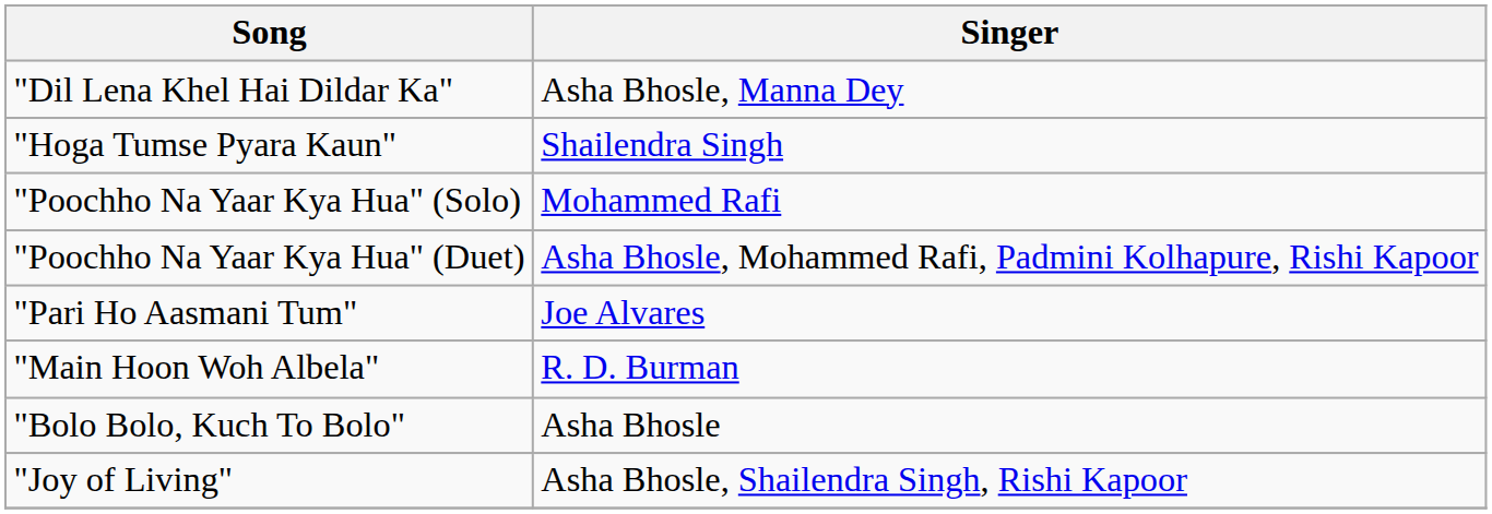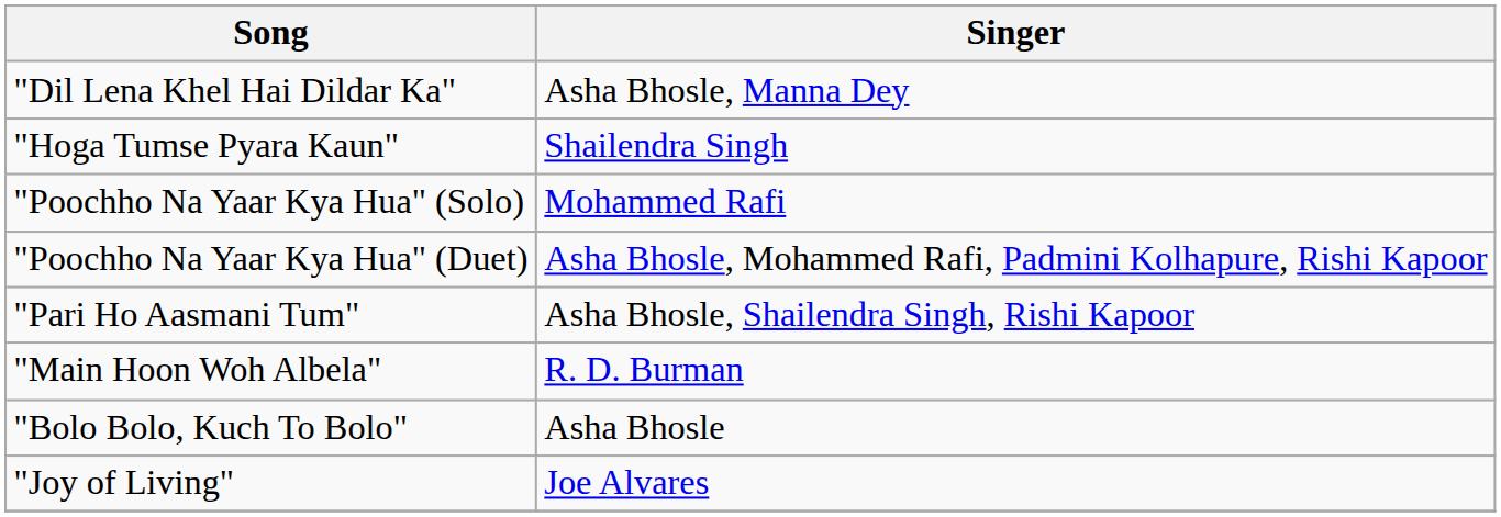 <table class=wikitable>
 <tr>
 <th>Song</th>
 <th>Singer</th>
 </tr>
 <tr>
 <td>"Dil Lena Khel Hai Dildar Ka"</td>
 <td>Asha Bhosle, <a href='#'>Manna Dey</a></td>
 </tr>
 <tr>
 <td>"Hoga Tumse Pyara Kaun"</td>
 <td><a href='#'>Shailendra Singh</a></td>
 </tr>
 <tr>
 <td>"Poochho Na Yaar Kya Hua" (Solo)</td>
 <td><a href='#'>Mohammed Rafi</a></td>
 </tr>
 <tr>
 <td>"Poochho Na Yaar Kya Hua" (Duet)</td>
 <td><a href='#'>Asha Bhosle</a>, Mohammed Rafi, <a href='#'>Padmini Kolhapure</a>, <a href='#'>Rishi Kapoor</a></td>
 </tr>
 <tr>
 <td>"Pari Ho Aasmani Tum"</td>
-<td><a href='#'>Joe Alvares</a></td>
+<td>Asha Bhosle, <a href='#'>Shailendra Singh</a>, <a href='#'>Rishi Kapoor</a></td>
 </tr>
 <tr>
 <td>"Main Hoon Woh Albela"</td>
 <td><a href='#'>R. D. Burman</a></td>
 </tr>
 <tr>
 <td>"Bolo Bolo, Kuch To Bolo"</td>
 <td>Asha Bhosle</td>
 </tr>
 <tr>
 <td>"Joy of Living"</td>
-<td>Asha Bhosle, <a href='#'>Shailendra Singh</a>, <a href='#'>Rishi Kapoor</a></td>
+<td><a href='#'>Joe Alvares</a></td>
 </tr>
 <tr>
 </tr>
 </table>
